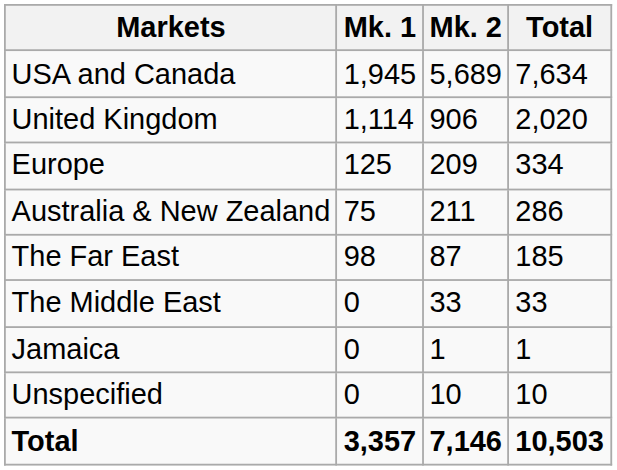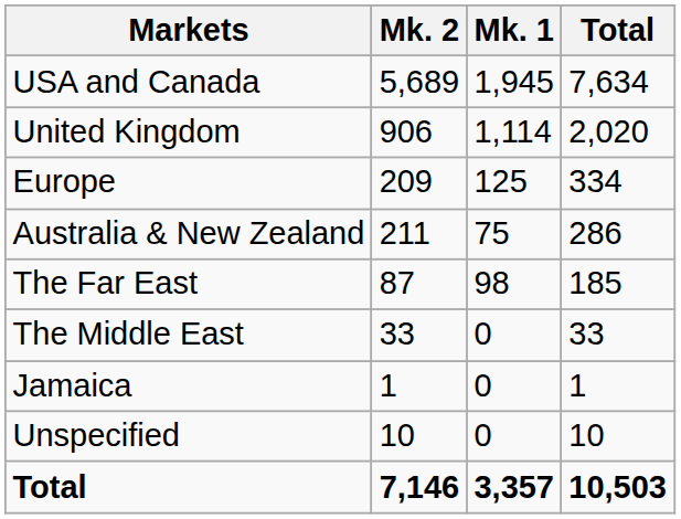 <table class="wikitable">
 <tr>
 <th>Markets</th>
+<th>Mk. 2</th>
 <th>Mk. 1</th>
-<th>Mk. 2</th>
 <th>Total</th>
 </tr>
 <tr>
 <td>USA and Canada</td>
+<td>5,689</td>
 <td>1,945</td>
-<td>5,689</td>
 <td>7,634</td>
 </tr>
 <tr>
 <td>United Kingdom</td>
+<td>906</td>
 <td>1,114</td>
-<td>906</td>
 <td>2,020</td>
 </tr>
 <tr>
 <td>Europe</td>
+<td>209</td>
 <td>125</td>
-<td>209</td>
 <td>334</td>
 </tr>
 <tr>
 <td>Australia & New Zealand</td>
+<td>211</td>
 <td>75</td>
-<td>211</td>
 <td>286</td>
 </tr>
 <tr>
 <td>The Far East</td>
+<td>87</td>
 <td>98</td>
-<td>87</td>
 <td>185</td>
 </tr>
 <tr>
 <td>The Middle East</td>
+<td>33</td>
 <td>0</td>
-<td>33</td>
 <td>33</td>
 </tr>
 <tr>
 <td>Jamaica</td>
+<td>1</td>
 <td>0</td>
-<td>1</td>
 <td>1</td>
 </tr>
 <tr>
 <td>Unspecified</td>
+<td>10</td>
 <td>0</td>
-<td>10</td>
 <td>10</td>
 </tr>
 <tr>
 <td><strong>Total</strong></td>
+<td><strong>7,146</strong></td>
 <td><strong>3,357</strong></td>
-<td><strong>7,146</strong></td>
 <td><strong>10,503</strong></td>
 </tr>
 </table>
